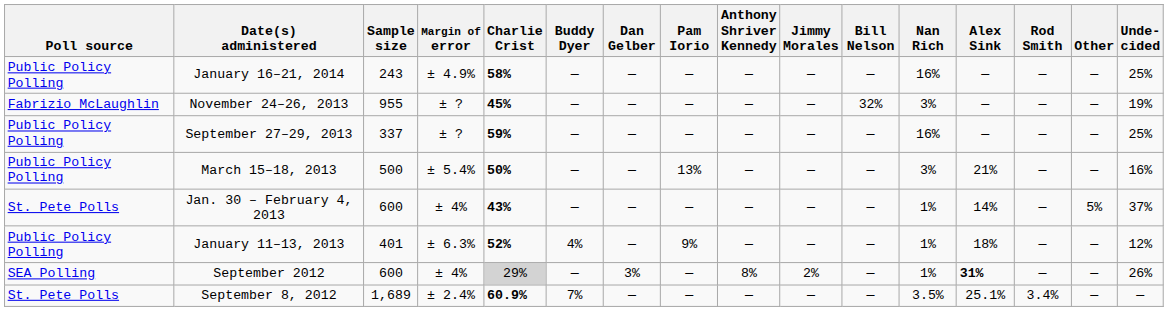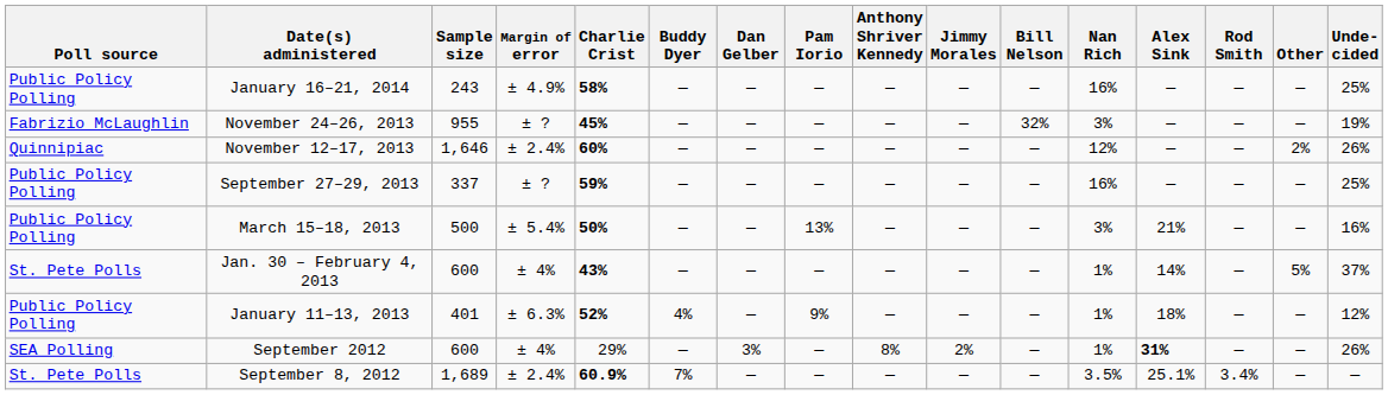 <table class="wikitable">
 <tr valign= bottom>
 <th style="width:160px;" class=small>Poll source</th>
 <th style="width:180px;" class=small>Date(s)<br>administered</th>
 <th class=small>Sample<br>size</th>
 <th class=small><small>Margin of</small><br>error</th>
 <th style="width:50px;" class=small>Charlie<br>Crist</th>
 <th style="width:50px;" class=small>Buddy<br>Dyer</th>
 <th style="width:50px;" class=small>Dan<br>Gelber</th>
 <th style="width:50px;" class=small>Pam<br>Iorio</th>
 <th style="width:50px;" class=small>Anthony Shriver<br>Kennedy</th>
 <th style="width:50px;" class=small>Jimmy<br>Morales</th>
 <th style="width:50px;" class=small>Bill<br>Nelson</th>
 <th style="width:50px;" class=small>Nan<br>Rich</th>
 <th style="width:50px;" class=small>Alex<br>Sink</th>
 <th style="width:50px;" class=small>Rod<br>Smith</th>
 <th class=small>Other</th>
 <th class=small>Unde-<br>cided</th>
 </tr>
 <tr>
 <td><a href='#'>Public Policy Polling</a></td>
 <td align=center>January 16–21, 2014</td>
 <td align=center>243</td>
 <td align=center>± 4.9%</td>
 <td><strong>58%</strong></td>
 <td align=center>—</td>
 <td align=center>—</td>
 <td align=center>—</td>
 <td align=center>—</td>
 <td align=center>—</td>
 <td align=center>—</td>
 <td align=center>16%</td>
 <td align=center>—</td>
 <td align=center>—</td>
 <td align=center>—</td>
 <td align=center>25%</td>
 </tr>
 <tr>
 <td><a href='#'>Fabrizio McLaughlin</a></td>
 <td align=center>November 24–26, 2013</td>
 <td align=center>955</td>
 <td align=center>± ?</td>
 <td><strong>45%</strong></td>
 <td align=center>—</td>
 <td align=center>—</td>
 <td align=center>—</td>
 <td align=center>—</td>
 <td align=center>—</td>
 <td align=center>32%</td>
 <td align=center>3%</td>
 <td align=center>—</td>
 <td align=center>—</td>
 <td align=center>—</td>
 <td align=center>19%</td>
+</tr>
+<tr>
+<td><a href='#'>Quinnipiac</a></td>
+<td align=center>November 12–17, 2013</td>
+<td align=center>1,646</td>
+<td align=center>± 2.4%</td>
+<td><strong>60%</strong></td>
+<td align=center>—</td>
+<td align=center>—</td>
+<td align=center>—</td>
+<td align=center>—</td>
+<td align=center>—</td>
+<td align=center>—</td>
+<td align=center>12%</td>
+<td align=center>—</td>
+<td align=center>—</td>
+<td align=center>2%</td>
+<td align=center>26%</td>
 </tr>
 <tr>
 <td><a href='#'>Public Policy Polling</a></td>
 <td align=center>September 27–29, 2013</td>
 <td align=center>337</td>
 <td align=center>± ?</td>
 <td><strong>59%</strong></td>
 <td align=center>—</td>
 <td align=center>—</td>
 <td align=center>—</td>
 <td align=center>—</td>
 <td align=center>—</td>
 <td align=center>—</td>
 <td align=center>16%</td>
 <td align=center>—</td>
 <td align=center>—</td>
 <td align=center>—</td>
 <td align=center>25%</td>
 </tr>
 <tr>
 <td><a href='#'>Public Policy Polling</a></td>
 <td align=center>March 15–18, 2013</td>
 <td align=center>500</td>
 <td align=center>± 5.4%</td>
 <td><strong>50%</strong></td>
 <td align=center>—</td>
 <td align=center>—</td>
 <td align=center>13%</td>
 <td align=center>—</td>
 <td align=center>—</td>
 <td align=center>—</td>
 <td align=center>3%</td>
 <td align=center>21%</td>
 <td align=center>—</td>
 <td align=center>—</td>
 <td align=center>16%</td>
 </tr>
 <tr>
 <td><a href='#'>St. Pete Polls</a></td>
 <td align=center>Jan. 30 – February 4, 2013</td>
 <td align=center>600</td>
 <td align=center>± 4%</td>
 <td><strong>43%</strong></td>
 <td align=center>—</td>
 <td align=center>—</td>
 <td align=center>—</td>
 <td align=center>—</td>
 <td align=center>—</td>
 <td align=center>—</td>
 <td align=center>1%</td>
 <td align=center>14%</td>
 <td align=center>—</td>
 <td align=center>5%</td>
 <td align=center>37%</td>
 </tr>
 <tr>
 <td><a href='#'>Public Policy Polling</a></td>
 <td align=center>January 11–13, 2013</td>
 <td align=center>401</td>
 <td align=center>± 6.3%</td>
 <td><strong>52%</strong></td>
 <td align=center>4%</td>
 <td align=center>—</td>
 <td align=center>9%</td>
 <td align=center>—</td>
 <td align=center>—</td>
 <td align=center>—</td>
 <td align=center>1%</td>
 <td align=center>18%</td>
 <td align=center>—</td>
 <td align=center>—</td>
 <td align=center>12%</td>
 </tr>
 <tr>
 <td><a href='#'>SEA Polling</a></td>
 <td align=center>September 2012</td>
 <td align=center>600</td>
 <td align=center>± 4%</td>
-<td align=center style="background: lightgrey;">29%</td>
+<td align=center>29%</td>
 <td align=center>—</td>
 <td align=center>3%</td>
 <td align=center>—</td>
 <td align=center>8%</td>
 <td align=center>2%</td>
 <td align=center>—</td>
 <td align=center>1%</td>
 <td><strong>31%</strong></td>
 <td align=center>—</td>
 <td align=center>—</td>
 <td align=center>26%</td>
 </tr>
 <tr>
 <td><a href='#'>St. Pete Polls</a></td>
 <td align=center>September 8, 2012</td>
 <td align=center>1,689</td>
 <td align=center>± 2.4%</td>
 <td><strong>60.9%</strong></td>
 <td align=center>7%</td>
 <td align=center>—</td>
 <td align=center>—</td>
 <td align=center>—</td>
 <td align=center>—</td>
 <td align=center>—</td>
 <td align=center>3.5%</td>
 <td align=center>25.1%</td>
 <td align=center>3.4%</td>
 <td align=center>—</td>
 <td align=center>—</td>
 </tr>
 </table>
